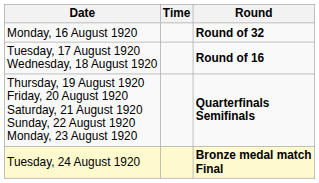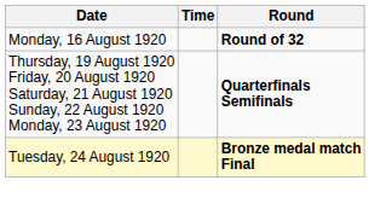 <table class="wikitable">
 <tr>
 <th>Date</th>
 <th>Time</th>
 <th>Round</th>
 </tr>
 <tr>
 <td>Monday, 16 August 1920</td>
 <td></td>
 <td><strong>Round of 32</strong></td>
 </tr>
 <tr>
-<td>Tuesday, 17 August 1920<br>Wednesday, 18 August 1920</td>
-<td></td>
-<td><strong>Round of 16</strong></td>
-</tr>
-<tr>
 <td>Thursday, 19 August 1920<br>Friday, 20 August 1920<br>Saturday, 21 August 1920<br>Sunday, 22 August 1920<br>Monday, 23 August 1920</td>
 <td></td>
 <td><strong>Quarterfinals</strong><br><strong>Semifinals</strong></td>
 </tr>
 <tr style=background:lemonchiffon>
 <td>Tuesday, 24 August 1920</td>
 <td></td>
 <td><strong>Bronze medal match</strong><br><strong>Final</strong></td>
 </tr>
 </table>
